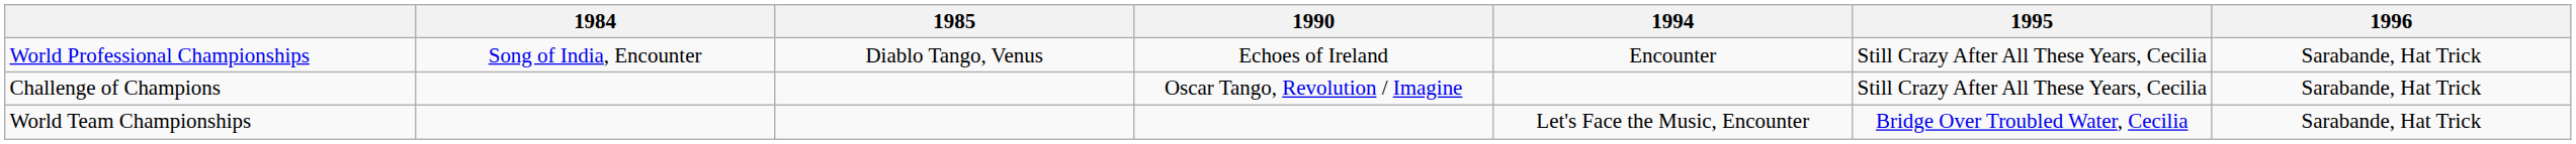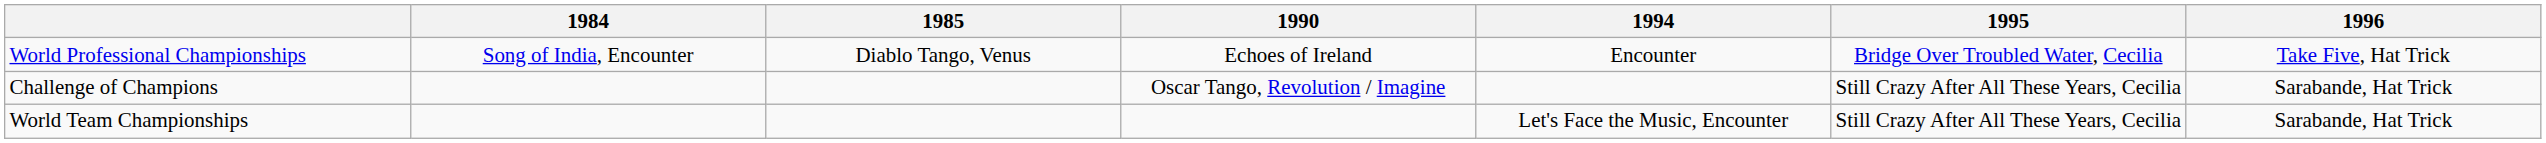 <table class="wikitable" style="text-align: center;">
 <tr>
 <th></th>
 <th style="width:14%;">1984</th>
 <th style="width:14%;">1985</th>
 <th style="width:14%;">1990</th>
 <th style="width:14%;">1994</th>
 <th style="width:14%;">1995</th>
 <th style="width:14%;">1996</th>
 </tr>
 <tr>
 <td style = "text-align: left;"><a href='#'>World Professional Championships</a></td>
 <td><a href='#'>Song of India</a>, Encounter</td>
 <td>Diablo Tango, Venus</td>
 <td>Echoes of Ireland</td>
 <td>Encounter</td>
-<td>Still Crazy After All These Years, Cecilia</td>
-<td>Sarabande, Hat Trick</td>
+<td><a href='#'>Bridge Over Troubled Water</a>, <a href='#'>Cecilia</a></td>
+<td><a href='#'>Take Five</a>, Hat Trick</td>
 </tr>
 <tr>
 <td style = "text-align: left;">Challenge of Champions</td>
 <td></td>
 <td></td>
 <td>Oscar Tango, <a href='#'>Revolution</a> / <a href='#'>Imagine</a></td>
 <td></td>
 <td>Still Crazy After All These Years, Cecilia</td>
 <td>Sarabande, Hat Trick</td>
 </tr>
 <tr>
 <td style = "text-align: left;">World Team Championships</td>
 <td></td>
 <td></td>
 <td></td>
 <td>Let's Face the Music, Encounter</td>
-<td><a href='#'>Bridge Over Troubled Water</a>, <a href='#'>Cecilia</a></td>
+<td>Still Crazy After All These Years, Cecilia</td>
 <td>Sarabande, Hat Trick</td>
 </tr>
 </table>
